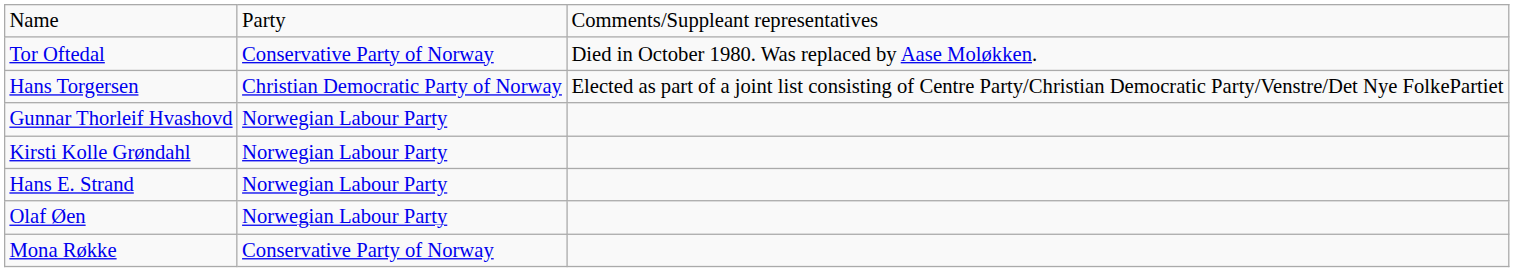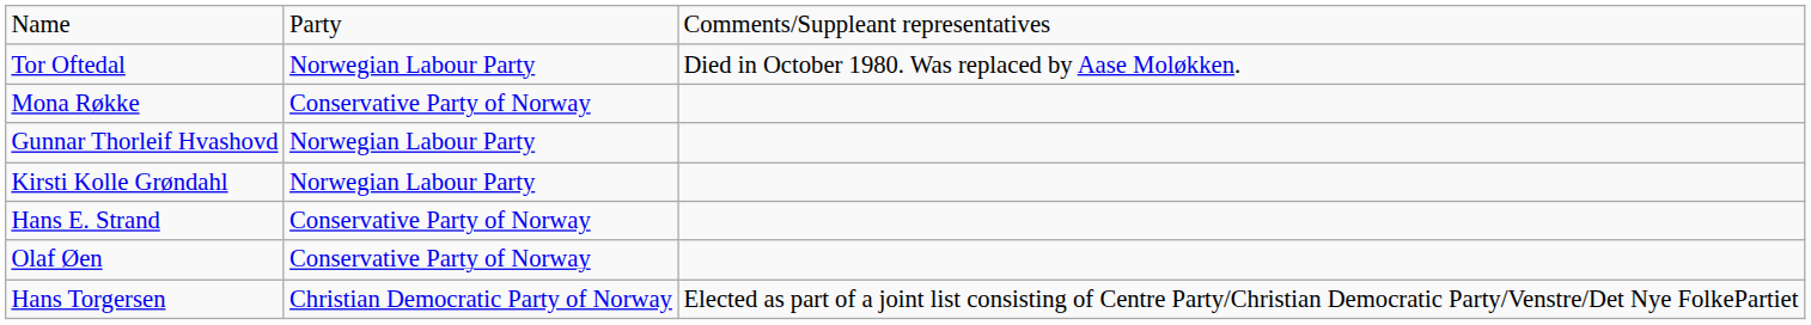 <table class="wikitable">
 <tr>
 <td>Name</td>
 <td>Party</td>
 <td>Comments/Suppleant representatives</td>
 </tr>
 <tr>
 <td><a href='#'>Tor Oftedal</a></td>
-<td><a href='#'>Conservative Party of Norway</a></td>
+<td><a href='#'>Norwegian Labour Party</a></td>
 <td>Died in October 1980. Was replaced by <a href='#'>Aase Moløkken</a>.</td>
 </tr>
 <tr>
-<td><a href='#'>Hans Torgersen</a></td>
-<td><a href='#'>Christian Democratic Party of Norway</a></td>
-<td>Elected as part of a joint list consisting of Centre Party/Christian Democratic Party/Venstre/Det Nye FolkePartiet</td>
+<td><a href='#'>Mona Røkke</a></td>
+<td><a href='#'>Conservative Party of Norway</a></td>
+<td></td>
 </tr>
 <tr>
 <td><a href='#'>Gunnar Thorleif Hvashovd</a></td>
 <td><a href='#'>Norwegian Labour Party</a></td>
 <td></td>
 </tr>
 <tr>
 <td><a href='#'>Kirsti Kolle Grøndahl</a></td>
 <td><a href='#'>Norwegian Labour Party</a></td>
 <td></td>
 </tr>
 <tr>
 <td><a href='#'>Hans E. Strand</a></td>
-<td><a href='#'>Norwegian Labour Party</a></td>
+<td><a href='#'>Conservative Party of Norway</a></td>
 <td></td>
 </tr>
 <tr>
 <td><a href='#'>Olaf Øen</a></td>
-<td><a href='#'>Norwegian Labour Party</a></td>
+<td><a href='#'>Conservative Party of Norway</a></td>
 <td></td>
 </tr>
 <tr>
-<td><a href='#'>Mona Røkke</a></td>
-<td><a href='#'>Conservative Party of Norway</a></td>
-<td></td>
+<td><a href='#'>Hans Torgersen</a></td>
+<td><a href='#'>Christian Democratic Party of Norway</a></td>
+<td>Elected as part of a joint list consisting of Centre Party/Christian Democratic Party/Venstre/Det Nye FolkePartiet</td>
 </tr>
 </table>
